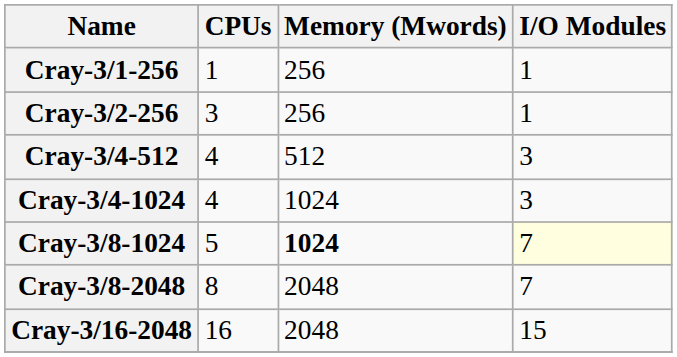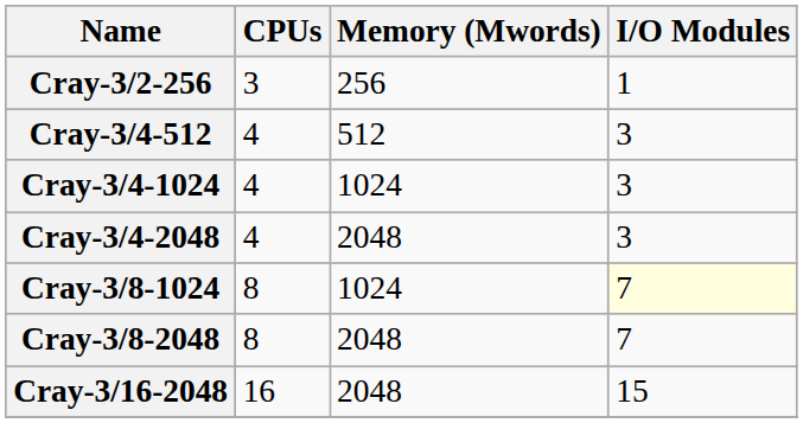 <table class="wikitable">
 <tr>
 <th scope="col">Name</th>
 <th scope="col">CPUs</th>
 <th scope="col">Memory (Mwords)</th>
 <th scope="col">I/O Modules</th>
-</tr>
-<tr>
-<th>Cray-3/1-256</th>
-<td>1</td>
-<td>256</td>
-<td>1</td>
 </tr>
 <tr>
 <th>Cray-3/2-256</th>
 <td>3</td>
 <td>256</td>
 <td>1</td>
 </tr>
 <tr>
 <th>Cray-3/4-512</th>
 <td>4</td>
 <td>512</td>
 <td>3</td>
 </tr>
 <tr>
 <th>Cray-3/4-1024</th>
 <td>4</td>
 <td>1024</td>
 <td>3</td>
 </tr>
 <tr>
+<th>Cray-3/4-2048</th>
+<td>4</td>
+<td>2048</td>
+<td>3</td>
+</tr>
+<tr>
 <th>Cray-3/8-1024</th>
-<td>5</td>
-<td><strong>1024</strong></td>
+<td>8</td>
+<td>1024</td>
 <td style="background: lightyellow;">7</td>
 </tr>
 <tr>
 <th>Cray-3/8-2048</th>
 <td>8</td>
 <td>2048</td>
 <td>7</td>
 </tr>
 <tr>
 <th>Cray-3/16-2048</th>
 <td>16</td>
 <td>2048</td>
 <td>15</td>
 </tr>
 <tr>
 </tr>
 </table>
